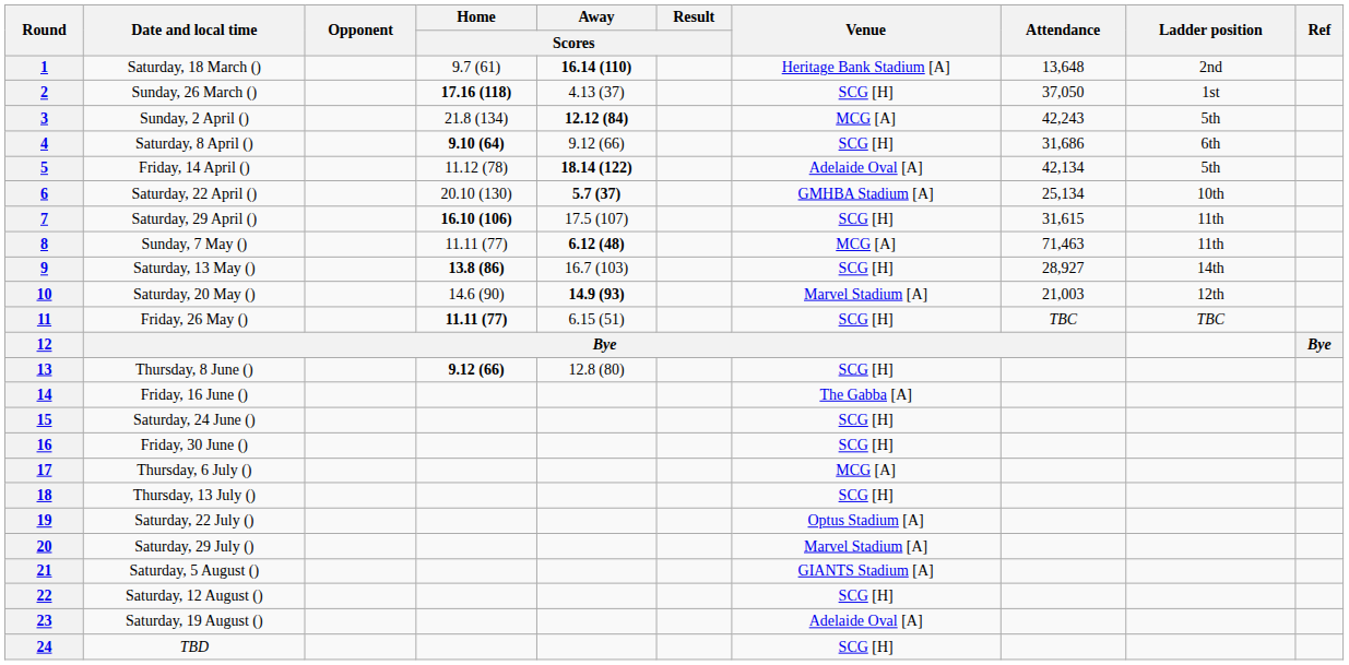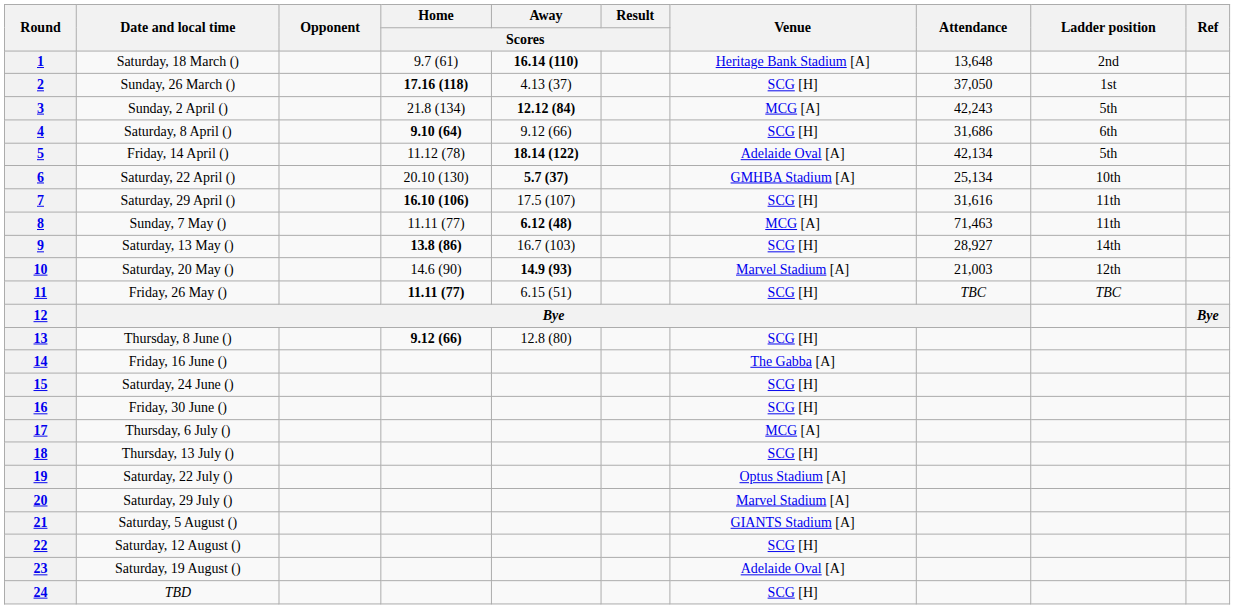 <table class="wikitable plainrowheaders" style="font-size:90%; width:100%; text-align:center;">
 <tr>
 <th rowspan="2" scope="col">Round</th>
 <th rowspan="2" scope="col">Date and local time</th>
 <th rowspan="2" scope="col">Opponent</th>
 <th scope="col">Home</th>
 <th scope="col">Away</th>
 <th scope="col">Result</th>
 <th rowspan="2" scope="col">Venue</th>
 <th rowspan="2" scope="col">Attendance</th>
 <th rowspan="2" scope="col">Ladder position</th>
 <th rowspan="2" scope="col" class="unsortable">Ref</th>
 </tr>
 <tr>
 <th colspan="3" scope="col">Scores</th>
 </tr>
 <tr>
 <th><a href='#'>1</a></th>
 <td>Saturday, 18 March ()</td>
 <td></td>
 <td>9.7 (61)</td>
 <td><strong>16.14 (110)</strong></td>
 <td></td>
 <td><a href='#'>Heritage Bank Stadium</a> [A]</td>
 <td>13,648</td>
 <td>2nd</td>
 <td></td>
 </tr>
 <tr>
 <th><a href='#'>2</a></th>
 <td>Sunday, 26 March ()</td>
 <td></td>
 <td><strong>17.16 (118)</strong></td>
 <td>4.13 (37)</td>
 <td></td>
 <td><a href='#'>SCG</a> [H]</td>
 <td>37,050</td>
 <td>1st</td>
 <td></td>
 </tr>
 <tr>
 <th><a href='#'>3</a></th>
 <td>Sunday, 2 April ()</td>
 <td></td>
 <td>21.8 (134)</td>
 <td><strong>12.12 (84)</strong></td>
 <td></td>
 <td><a href='#'>MCG</a> [A]</td>
 <td>42,243</td>
 <td>5th</td>
 <td></td>
 </tr>
 <tr>
 <th><a href='#'>4</a></th>
 <td>Saturday, 8 April ()</td>
 <td></td>
 <td><strong>9.10 (64)</strong></td>
 <td>9.12 (66)</td>
 <td></td>
 <td><a href='#'>SCG</a> [H]</td>
 <td>31,686</td>
 <td>6th</td>
 <td></td>
 </tr>
 <tr>
 <th><a href='#'>5</a></th>
 <td>Friday, 14 April ()</td>
 <td></td>
 <td>11.12 (78)</td>
 <td><strong>18.14 (122)</strong></td>
 <td></td>
 <td><a href='#'>Adelaide Oval</a> [A]</td>
 <td>42,134</td>
 <td>5th</td>
 <td></td>
 </tr>
 <tr>
 <th><a href='#'>6</a></th>
 <td>Saturday, 22 April ()</td>
 <td></td>
 <td>20.10 (130)</td>
 <td><strong>5.7 (37)</strong></td>
 <td></td>
 <td><a href='#'>GMHBA Stadium</a> [A]</td>
 <td>25,134</td>
 <td>10th</td>
 <td></td>
 </tr>
 <tr>
 <th><a href='#'>7</a></th>
 <td>Saturday, 29 April ()</td>
 <td></td>
 <td><strong>16.10 (106)</strong></td>
 <td>17.5 (107)</td>
 <td></td>
 <td><a href='#'>SCG</a> [H]</td>
-<td>31,615</td>
+<td>31,616</td>
 <td>11th</td>
 <td></td>
 </tr>
 <tr>
 <th><a href='#'>8</a></th>
 <td>Sunday, 7 May ()</td>
 <td></td>
 <td>11.11 (77)</td>
 <td><strong>6.12 (48)</strong></td>
 <td></td>
 <td><a href='#'>MCG</a> [A]</td>
 <td>71,463</td>
 <td>11th</td>
 <td></td>
 </tr>
 <tr>
 <th><a href='#'>9</a></th>
 <td>Saturday, 13 May ()</td>
 <td></td>
 <td><strong>13.8 (86)</strong></td>
 <td>16.7 (103)</td>
 <td></td>
 <td><a href='#'>SCG</a> [H]</td>
 <td>28,927</td>
 <td>14th</td>
 <td></td>
 </tr>
 <tr>
 <th><a href='#'>10</a></th>
 <td>Saturday, 20 May ()</td>
 <td></td>
 <td>14.6 (90)</td>
 <td><strong>14.9 (93)</strong></td>
 <td></td>
 <td><a href='#'>Marvel Stadium</a> [A]</td>
 <td>21,003</td>
 <td>12th</td>
 <td></td>
 </tr>
 <tr>
 <th><a href='#'>11</a></th>
 <td>Friday, 26 May ()</td>
 <td></td>
 <td><strong>11.11 (77)</strong></td>
 <td>6.15 (51)</td>
 <td></td>
 <td><a href='#'>SCG</a> [H]</td>
 <td><em>TBC</em></td>
 <td><em>TBC</em></td>
 <td></td>
 </tr>
 <tr>
 <th><a href='#'>12</a></th>
 <th colspan="7"><span><em>Bye</em></span></th>
 <td></td>
 <th><span><em>Bye</em></span></th>
 </tr>
 <tr>
 <th><a href='#'>13</a></th>
 <td>Thursday, 8 June ()</td>
 <td></td>
 <td><strong>9.12 (66)</strong></td>
 <td>12.8 (80)</td>
 <td></td>
 <td><a href='#'>SCG</a> [H]</td>
 <td></td>
 <td></td>
 <td></td>
 </tr>
 <tr>
 <th><a href='#'>14</a></th>
 <td>Friday, 16 June ()</td>
 <td></td>
 <td></td>
 <td></td>
 <td></td>
 <td><a href='#'>The Gabba</a> [A]</td>
 <td></td>
 <td></td>
 <td></td>
 </tr>
 <tr>
 <th><a href='#'>15</a></th>
 <td>Saturday, 24 June ()</td>
 <td></td>
 <td></td>
 <td></td>
 <td></td>
 <td><a href='#'>SCG</a> [H]</td>
 <td></td>
 <td></td>
 <td></td>
 </tr>
 <tr>
 <th><a href='#'>16</a></th>
 <td>Friday, 30 June ()</td>
 <td></td>
 <td></td>
 <td></td>
 <td></td>
 <td><a href='#'>SCG</a> [H]</td>
 <td></td>
 <td></td>
 <td></td>
 </tr>
 <tr>
 <th><a href='#'>17</a></th>
 <td>Thursday, 6 July ()</td>
 <td></td>
 <td></td>
 <td></td>
 <td></td>
 <td><a href='#'>MCG</a> [A]</td>
 <td></td>
 <td></td>
 <td></td>
 </tr>
 <tr>
 <th><a href='#'>18</a></th>
 <td>Thursday, 13 July ()</td>
 <td></td>
 <td></td>
 <td></td>
 <td></td>
 <td><a href='#'>SCG</a> [H]</td>
 <td></td>
 <td></td>
 <td></td>
 </tr>
 <tr>
 <th><a href='#'>19</a></th>
 <td>Saturday, 22 July ()</td>
 <td></td>
 <td></td>
 <td></td>
 <td></td>
 <td><a href='#'>Optus Stadium</a> [A]</td>
 <td></td>
 <td></td>
 <td></td>
 </tr>
 <tr>
 <th><a href='#'>20</a></th>
 <td>Saturday, 29 July ()</td>
 <td></td>
 <td></td>
 <td></td>
 <td></td>
 <td><a href='#'>Marvel Stadium</a> [A]</td>
 <td></td>
 <td></td>
 <td></td>
 </tr>
 <tr>
 <th><a href='#'>21</a></th>
 <td>Saturday, 5 August ()</td>
 <td></td>
 <td></td>
 <td></td>
 <td></td>
 <td><a href='#'>GIANTS Stadium</a> [A]</td>
 <td></td>
 <td></td>
 <td></td>
 </tr>
 <tr>
 <th><a href='#'>22</a></th>
 <td>Saturday, 12 August ()</td>
 <td></td>
 <td></td>
 <td></td>
 <td></td>
 <td><a href='#'>SCG</a> [H]</td>
 <td></td>
 <td></td>
 <td></td>
 </tr>
 <tr>
 <th><a href='#'>23</a></th>
 <td>Saturday, 19 August ()</td>
 <td></td>
 <td></td>
 <td></td>
 <td></td>
 <td><a href='#'>Adelaide Oval</a> [A]</td>
 <td></td>
 <td></td>
 <td></td>
 </tr>
 <tr>
 <th><a href='#'>24</a></th>
 <td><em>TBD</em></td>
 <td></td>
 <td></td>
 <td></td>
 <td></td>
 <td><a href='#'>SCG</a> [H]</td>
 <td></td>
 <td></td>
 <td></td>
 </tr>
 </table>
